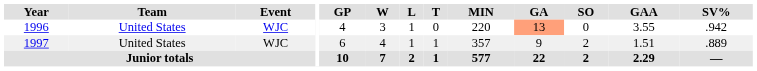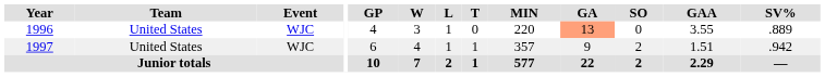 <table border="0" cellpadding="1" cellspacing="0" ID="Table3" style="text-align:center; width:60em">
 <tr ALIGN="center" bgcolor="#e0e0e0">
 <th>Year</th>
 <th>Team</th>
 <th>Event</th>
 <th rowspan="99" bgcolor="#ffffff"></th>
 <th>GP</th>
 <th>W</th>
 <th>L</th>
 <th>T</th>
 <th>MIN</th>
 <th>GA</th>
 <th>SO</th>
 <th>GAA</th>
 <th>SV%</th>
 </tr>
 <tr>
 <td><a href='#'>1996</a></td>
 <td><a href='#'>United States</a></td>
 <td><a href='#'>WJC</a></td>
 <td>4</td>
 <td>3</td>
 <td>1</td>
 <td>0</td>
 <td>220</td>
 <td style="background: lightsalmon;">13</td>
 <td>0</td>
 <td>3.55</td>
-<td>.942</td>
+<td>.889</td>
 </tr>
 <tr bgcolor="#f0f0f0">
 <td><a href='#'>1997</a></td>
 <td>United States</td>
 <td>WJC</td>
 <td>6</td>
 <td>4</td>
 <td>1</td>
 <td>1</td>
 <td>357</td>
 <td>9</td>
 <td>2</td>
 <td>1.51</td>
-<td>.889</td>
+<td>.942</td>
 </tr>
 <tr bgcolor="#e0e0e0">
 <th colspan=3>Junior totals</th>
 <th>10</th>
 <th>7</th>
 <th>2</th>
 <th>1</th>
 <th>577</th>
 <th>22</th>
 <th>2</th>
 <th>2.29</th>
 <th>—</th>
 </tr>
 </table>
